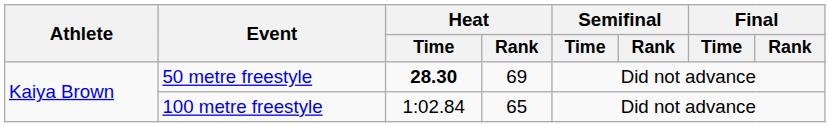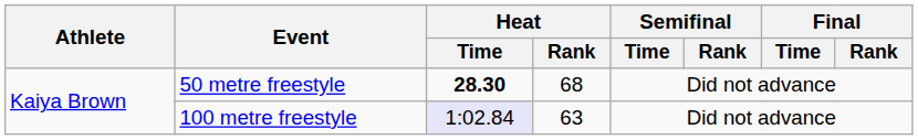 <table class="wikitable" style="text-align:center; font-size:90%; width:50%;">
 <tr>
 <th rowspan="2">Athlete</th>
 <th rowspan="2">Event</th>
 <th colspan="2">Heat</th>
 <th colspan="2">Semifinal</th>
 <th colspan="2">Final</th>
 </tr>
 <tr style="font-size:95%">
 <th>Time</th>
 <th>Rank</th>
 <th>Time</th>
 <th>Rank</th>
 <th>Time</th>
 <th>Rank</th>
 </tr>
 <tr>
 <td rowspan="2" align="left"><a href='#'>Kaiya Brown</a></td>
 <td align="left"><a href='#'>50 metre freestyle</a></td>
 <td><strong>28.30</strong></td>
-<td>69</td>
+<td>68</td>
 <td colspan="4">Did not advance</td>
 </tr>
 <tr>
 <td align="left"><a href='#'>100 metre freestyle</a></td>
-<td>1:02.84</td>
-<td>65</td>
+<td style="background: lavender;">1:02.84</td>
+<td>63</td>
 <td colspan="4">Did not advance</td>
 </tr>
 </table>
